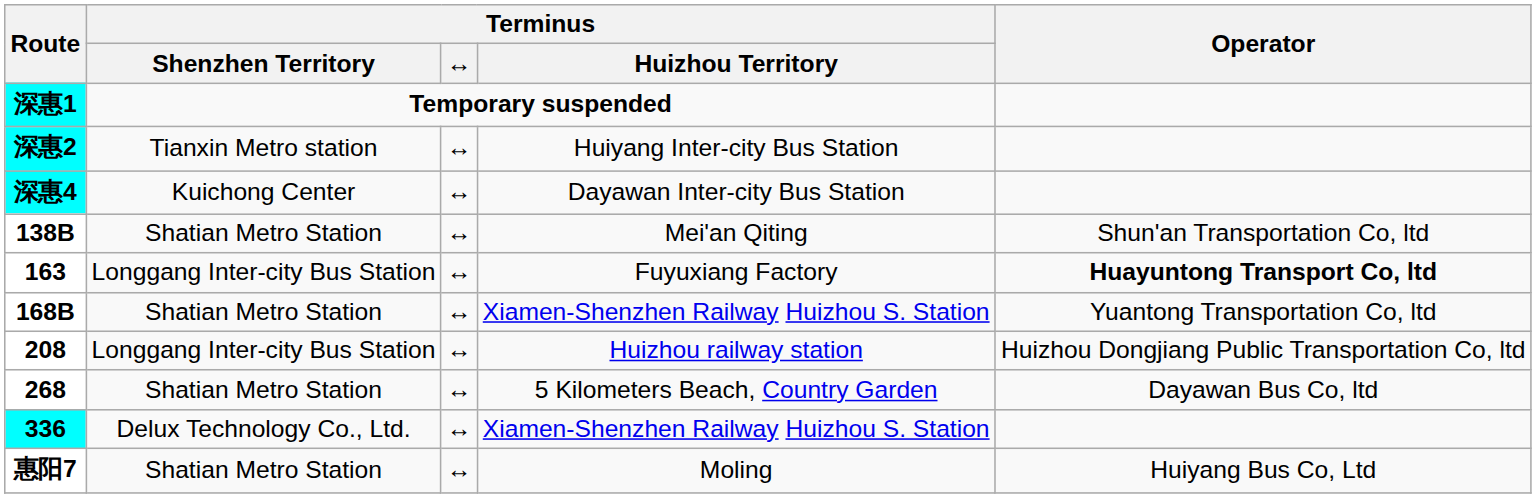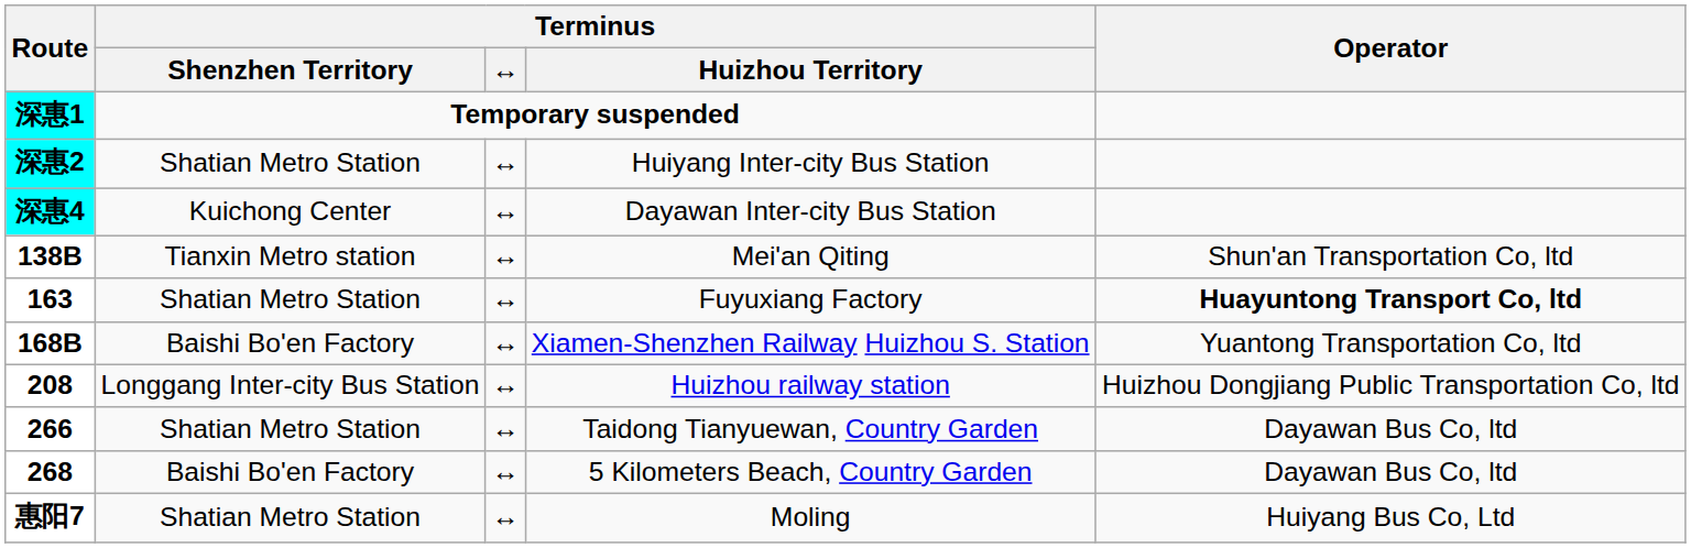 <table class="wikitable" style="text-align: center;">
 <tr>
 <th rowspan="2">Route</th>
 <th colspan="3">Terminus</th>
 <th rowspan="2">Operator</th>
 </tr>
 <tr>
 <th>Shenzhen Territory</th>
 <th>↔</th>
 <th>Huizhou Territory</th>
 </tr>
 <tr>
 <td style="background:cyan;color:black"><strong>深惠1</strong></td>
 <td colspan='3'><strong>Temporary suspended</strong></td>
 <td></td>
 </tr>
 <tr>
 <td style="background:cyan;color:black"><strong>深惠2</strong></td>
-<td>Tianxin Metro station</td>
+<td>Shatian Metro Station</td>
 <td>↔</td>
 <td>Huiyang Inter-city Bus Station</td>
 <td></td>
 </tr>
 <tr>
 <td style="background:cyan;color:black"><strong>深惠4</strong></td>
 <td>Kuichong Center</td>
 <td>↔</td>
 <td>Dayawan Inter-city Bus Station</td>
 <td></td>
 </tr>
 <tr>
 <td style="background:white;color:black"><strong>138B</strong></td>
-<td>Shatian Metro Station</td>
+<td>Tianxin Metro station</td>
 <td>↔</td>
 <td>Mei'an Qiting</td>
 <td>Shun'an Transportation Co, ltd</td>
 </tr>
 <tr>
 <td style="background:white;color:black"><strong>163</strong></td>
-<td>Longgang Inter-city Bus Station</td>
+<td>Shatian Metro Station</td>
 <td>↔</td>
 <td>Fuyuxiang Factory</td>
 <td><strong>Huayuntong Transport Co, ltd</strong></td>
 </tr>
 <tr>
 <td style="background:white;color:black"><strong>168B</strong></td>
-<td>Shatian Metro Station</td>
+<td>Baishi Bo'en Factory</td>
 <td>↔</td>
 <td><a href='#'>Xiamen-Shenzhen Railway</a> <a href='#'>Huizhou S. Station</a></td>
 <td>Yuantong Transportation Co, ltd</td>
 </tr>
 <tr>
 <td style="background:white;color:black"><strong>208</strong></td>
 <td>Longgang Inter-city Bus Station</td>
 <td>↔</td>
 <td><a href='#'>Huizhou railway station</a></td>
 <td>Huizhou Dongjiang Public Transportation Co, ltd</td>
 </tr>
 <tr>
+<td style="background:white;color:black"><strong>266</strong></td>
+<td>Shatian Metro Station</td>
+<td>↔</td>
+<td>Taidong Tianyuewan, <a href='#'>Country Garden</a></td>
+<td>Dayawan Bus Co, ltd </td>
+</tr>
+<tr>
 <td style="background:white;color:black"><strong>268</strong></td>
-<td>Shatian Metro Station</td>
+<td>Baishi Bo'en Factory</td>
 <td>↔</td>
 <td>5 Kilometers Beach, <a href='#'>Country Garden</a></td>
 <td>Dayawan Bus Co, ltd</td>
-</tr>
-<tr>
-<td style="background:cyan;color:black"><strong>336</strong></td>
-<td>Delux Technology Co., Ltd.</td>
-<td>↔</td>
-<td> <a href='#'>Xiamen-Shenzhen Railway</a> <a href='#'>Huizhou S. Station</a></td>
-<td></td>
 </tr>
 <tr>
 <td style="background:white;color:black"><strong>惠阳7</strong></td>
 <td>Shatian Metro Station</td>
 <td>↔</td>
 <td>Moling</td>
 <td>Huiyang Bus Co, Ltd</td>
 </tr>
 </table>
